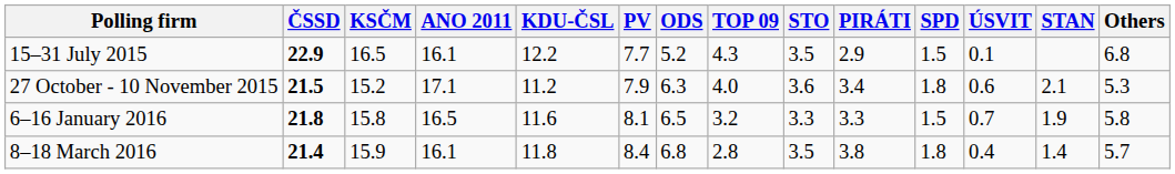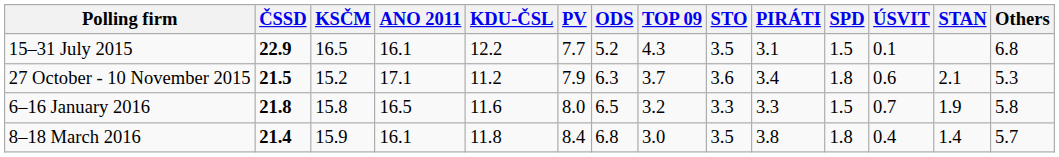 <table class="wikitable">
 <tr>
 <th>Polling firm</th>
 <th><a href='#'>ČSSD</a></th>
 <th><a href='#'>KSČM</a></th>
 <th><a href='#'>ANO 2011</a></th>
 <th><a href='#'>KDU-ČSL</a></th>
 <th><a href='#'>PV</a></th>
 <th><a href='#'>ODS</a></th>
 <th><a href='#'>TOP 09</a></th>
 <th><a href='#'>STO</a></th>
 <th><a href='#'>PIRÁTI</a></th>
 <th><a href='#'>SPD</a></th>
 <th><a href='#'>ÚSVIT</a></th>
 <th><a href='#'>STAN</a></th>
 <th>Others</th>
 </tr>
 <tr>
 <td> 15–31 July 2015</td>
 <td><strong>22.9</strong></td>
 <td>16.5</td>
 <td>16.1</td>
 <td>12.2</td>
 <td>7.7</td>
 <td>5.2</td>
 <td>4.3</td>
 <td>3.5</td>
-<td>2.9</td>
+<td>3.1</td>
 <td>1.5</td>
 <td>0.1</td>
 <td></td>
 <td>6.8</td>
 </tr>
 <tr>
 <td> 27  October - 10 November 2015</td>
 <td><strong>21.5</strong></td>
 <td>15.2</td>
 <td>17.1</td>
 <td>11.2</td>
 <td>7.9</td>
 <td>6.3</td>
-<td>4.0</td>
+<td>3.7</td>
 <td>3.6</td>
 <td>3.4</td>
 <td>1.8</td>
 <td>0.6</td>
 <td>2.1</td>
 <td>5.3</td>
 </tr>
 <tr>
 <td> 6–16 January 2016</td>
 <td><strong>21.8</strong></td>
 <td>15.8</td>
 <td>16.5</td>
 <td>11.6</td>
-<td>8.1</td>
+<td>8.0</td>
 <td>6.5</td>
 <td>3.2</td>
 <td>3.3</td>
 <td>3.3</td>
 <td>1.5</td>
 <td>0.7</td>
 <td>1.9</td>
 <td>5.8</td>
 </tr>
 <tr>
 <td> 8–18 March 2016</td>
 <td><strong>21.4</strong></td>
 <td>15.9</td>
 <td>16.1</td>
 <td>11.8</td>
 <td>8.4</td>
 <td>6.8</td>
-<td>2.8</td>
+<td>3.0</td>
 <td>3.5</td>
 <td>3.8</td>
 <td>1.8</td>
 <td>0.4</td>
 <td>1.4</td>
 <td>5.7</td>
 </tr>
 </table>
